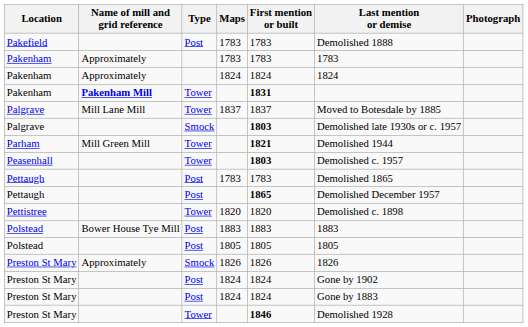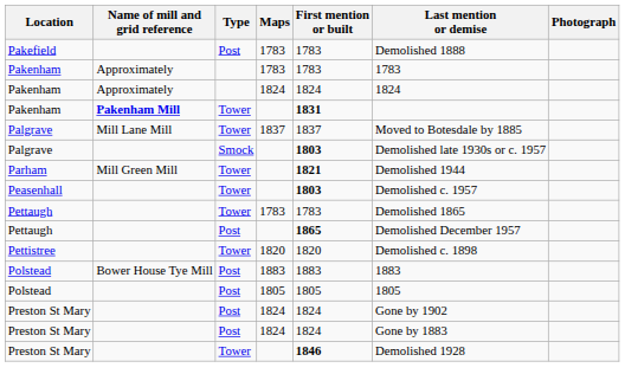 <table class="wikitable">
 <tr>
 <th>Location</th>
 <th>Name of mill and<br>grid reference</th>
 <th>Type</th>
 <th>Maps</th>
 <th>First mention<br>or built</th>
 <th>Last mention<br> or demise</th>
 <th>Photograph</th>
 </tr>
 <tr>
 <td><a href='#'>Pakefield</a></td>
 <td></td>
 <td><a href='#'>Post</a></td>
 <td>1783</td>
 <td>1783</td>
 <td>Demolished 1888</td>
 <td></td>
 </tr>
 <tr>
 <td><a href='#'>Pakenham</a></td>
 <td>Approximately<br></td>
 <td></td>
 <td>1783</td>
 <td>1783</td>
 <td>1783</td>
 <td></td>
 </tr>
 <tr>
 <td>Pakenham</td>
 <td>Approximately<br></td>
 <td></td>
 <td>1824</td>
 <td>1824</td>
 <td>1824</td>
 <td></td>
 </tr>
 <tr>
 <td>Pakenham</td>
 <td><strong><a href='#'>Pakenham Mill</a></strong><br></td>
 <td><a href='#'>Tower</a></td>
 <td></td>
 <td><strong>1831</strong></td>
 <td></td>
 <td></td>
 </tr>
 <tr>
 <td><a href='#'>Palgrave</a></td>
 <td>Mill Lane Mill<br></td>
 <td><a href='#'>Tower</a></td>
 <td>1837</td>
 <td>1837</td>
 <td>Moved to Botesdale by 1885</td>
 <td></td>
 </tr>
 <tr>
 <td>Palgrave</td>
 <td></td>
 <td><a href='#'>Smock</a></td>
 <td></td>
 <td><strong>1803</strong></td>
 <td>Demolished late 1930s or c. 1957</td>
 <td></td>
 </tr>
 <tr>
 <td><a href='#'>Parham</a></td>
 <td>Mill Green Mill<br></td>
 <td><a href='#'>Tower</a></td>
 <td></td>
 <td><strong>1821</strong></td>
 <td>Demolished 1944</td>
 <td></td>
 </tr>
 <tr>
 <td><a href='#'>Peasenhall</a></td>
 <td></td>
 <td><a href='#'>Tower</a></td>
 <td></td>
 <td><strong>1803</strong></td>
 <td>Demolished c. 1957</td>
 <td></td>
 </tr>
 <tr>
 <td><a href='#'>Pettaugh</a></td>
 <td></td>
-<td><a href='#'>Post</a></td>
+<td><a href='#'>Tower</a></td>
 <td>1783</td>
 <td>1783</td>
 <td>Demolished 1865</td>
 <td></td>
 </tr>
 <tr>
 <td>Pettaugh</td>
 <td></td>
 <td><a href='#'>Post</a></td>
 <td></td>
 <td><strong>1865</strong></td>
 <td>Demolished December 1957</td>
 <td></td>
 </tr>
 <tr>
 <td><a href='#'>Pettistree</a></td>
 <td></td>
 <td><a href='#'>Tower</a></td>
 <td>1820</td>
 <td>1820</td>
 <td>Demolished c. 1898</td>
 <td></td>
 </tr>
 <tr>
 <td><a href='#'>Polstead</a></td>
 <td>Bower House Tye Mill<br></td>
 <td><a href='#'>Post</a></td>
 <td>1883</td>
 <td>1883</td>
 <td>1883</td>
 <td></td>
 </tr>
 <tr>
 <td>Polstead</td>
 <td></td>
 <td><a href='#'>Post</a></td>
 <td>1805</td>
 <td>1805</td>
 <td>1805</td>
 <td></td>
 </tr>
 <tr>
-<td><a href='#'>Preston St Mary</a></td>
-<td>Approximately<br></td>
-<td><a href='#'>Smock</a></td>
-<td>1826</td>
-<td>1826</td>
-<td>1826</td>
-<td></td>
-</tr>
-<tr>
 <td>Preston St Mary</td>
 <td></td>
 <td><a href='#'>Post</a></td>
 <td>1824</td>
 <td>1824</td>
 <td>Gone by 1902</td>
 <td></td>
 </tr>
 <tr>
 <td>Preston St Mary</td>
 <td></td>
 <td><a href='#'>Post</a></td>
 <td>1824</td>
 <td>1824</td>
 <td>Gone by 1883</td>
 <td></td>
 </tr>
 <tr>
 <td>Preston St Mary</td>
 <td></td>
 <td><a href='#'>Tower</a></td>
 <td></td>
 <td><strong>1846</strong></td>
 <td>Demolished 1928</td>
 <td></td>
 </tr>
 </table>
